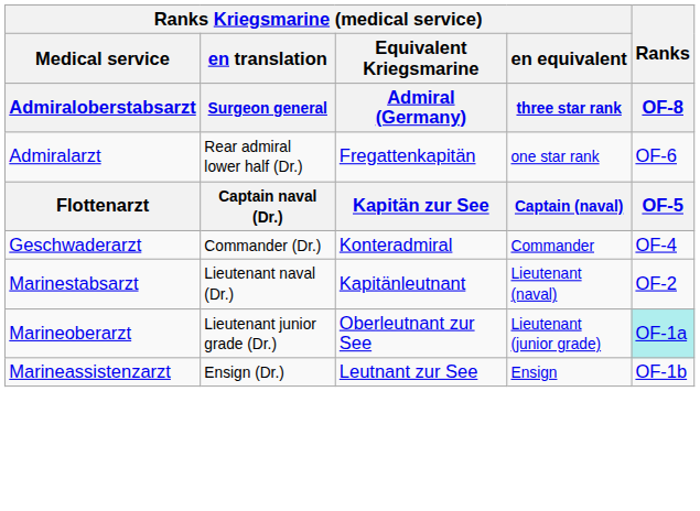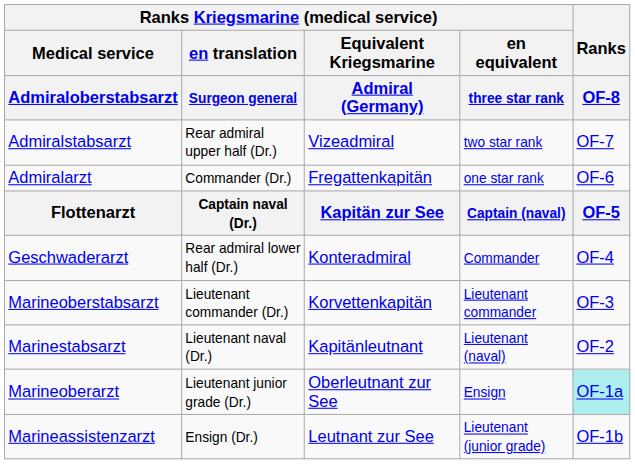 <table class="wikitable">
 <tr>
 <th colspan="4">Ranks <a href='#'>Kriegsmarine</a> (medical service)</th>
 <th rowspan="2"><br>Ranks</th>
 </tr>
 <tr align="center">
 <th>Medical service</th>
 <th><a href='#'>en</a> translation</th>
 <th>Equivalent Kriegsmarine</th>
 <th>en equivalent</th>
 </tr>
 <tr>
 <th><a href='#'>Admiraloberstabsarzt</a></th>
 <th><small><a href='#'>Surgeon general</a></small></th>
 <th><a href='#'>Admiral (Germany)</a></th>
 <th><small><a href='#'>three star rank</a></small></th>
 <th><a href='#'>OF-8</a></th>
 </tr>
 <tr>
+<td><a href='#'>Admiralstabsarzt</a></td>
+<td><small>Rear admiral upper half (Dr.)</small></td>
+<td><a href='#'>Vizeadmiral</a></td>
+<td><small><a href='#'>two star rank</a></small></td>
+<td><a href='#'>OF-7</a></td>
+</tr>
+<tr>
 <td><a href='#'>Admiralarzt</a></td>
-<td><small>Rear admiral lower half (Dr.)</small></td>
+<td><small>Commander (Dr.)</small></td>
 <td><a href='#'>Fregattenkapitän</a></td>
 <td><small><a href='#'>one star rank</a></small></td>
 <td><a href='#'>OF-6</a></td>
 </tr>
 <tr>
 <th><span><strong>Flottenarzt</strong></span></th>
 <th><small>Captain naval (Dr.)</small></th>
 <th><a href='#'>Kapitän zur See</a></th>
 <th><small><a href='#'>Captain (naval)</a></small></th>
 <th><a href='#'>OF-5</a></th>
 </tr>
 <tr>
 <td><a href='#'>Geschwaderarzt</a></td>
-<td><small>Commander (Dr.)</small></td>
+<td><small>Rear admiral lower half (Dr.)</small></td>
 <td><a href='#'>Konteradmiral</a></td>
 <td><small><a href='#'>Commander</a></small></td>
 <td><a href='#'>OF-4</a></td>
+</tr>
+<tr>
+<td><a href='#'>Marineoberstabsarzt</a></td>
+<td><small>Lieutenant commander (Dr.)</small></td>
+<td><a href='#'>Korvettenkapitän</a></td>
+<td><small><a href='#'>Lieutenant commander</a></small></td>
+<td><a href='#'>OF-3</a></td>
 </tr>
 <tr>
 <td><a href='#'>Marinestabsarzt</a></td>
 <td><small>Lieutenant naval (Dr.)</small></td>
 <td><a href='#'>Kapitänleutnant</a></td>
 <td><small><a href='#'>Lieutenant (naval)</a></small></td>
 <td><a href='#'>OF-2</a></td>
 </tr>
 <tr>
 <td><a href='#'>Marineoberarzt</a></td>
 <td><small> Lieutenant junior grade (Dr.)</small></td>
 <td><a href='#'>Oberleutnant zur See</a></td>
-<td><small><a href='#'>Lieutenant (junior grade)</a></small></td>
+<td><small><a href='#'>Ensign</a></small></td>
 <td style="background: paleturquoise;"><a href='#'>OF-1a</a></td>
 </tr>
 <tr>
 <td><a href='#'>Marineassistenzarzt</a></td>
 <td><small>Ensign (Dr.)</small></td>
 <td><a href='#'>Leutnant zur See</a></td>
-<td><small><a href='#'>Ensign</a></small></td>
+<td><small><a href='#'>Lieutenant (junior grade)</a></small></td>
 <td><a href='#'>OF-1b</a></td>
 </tr>
 </table>
